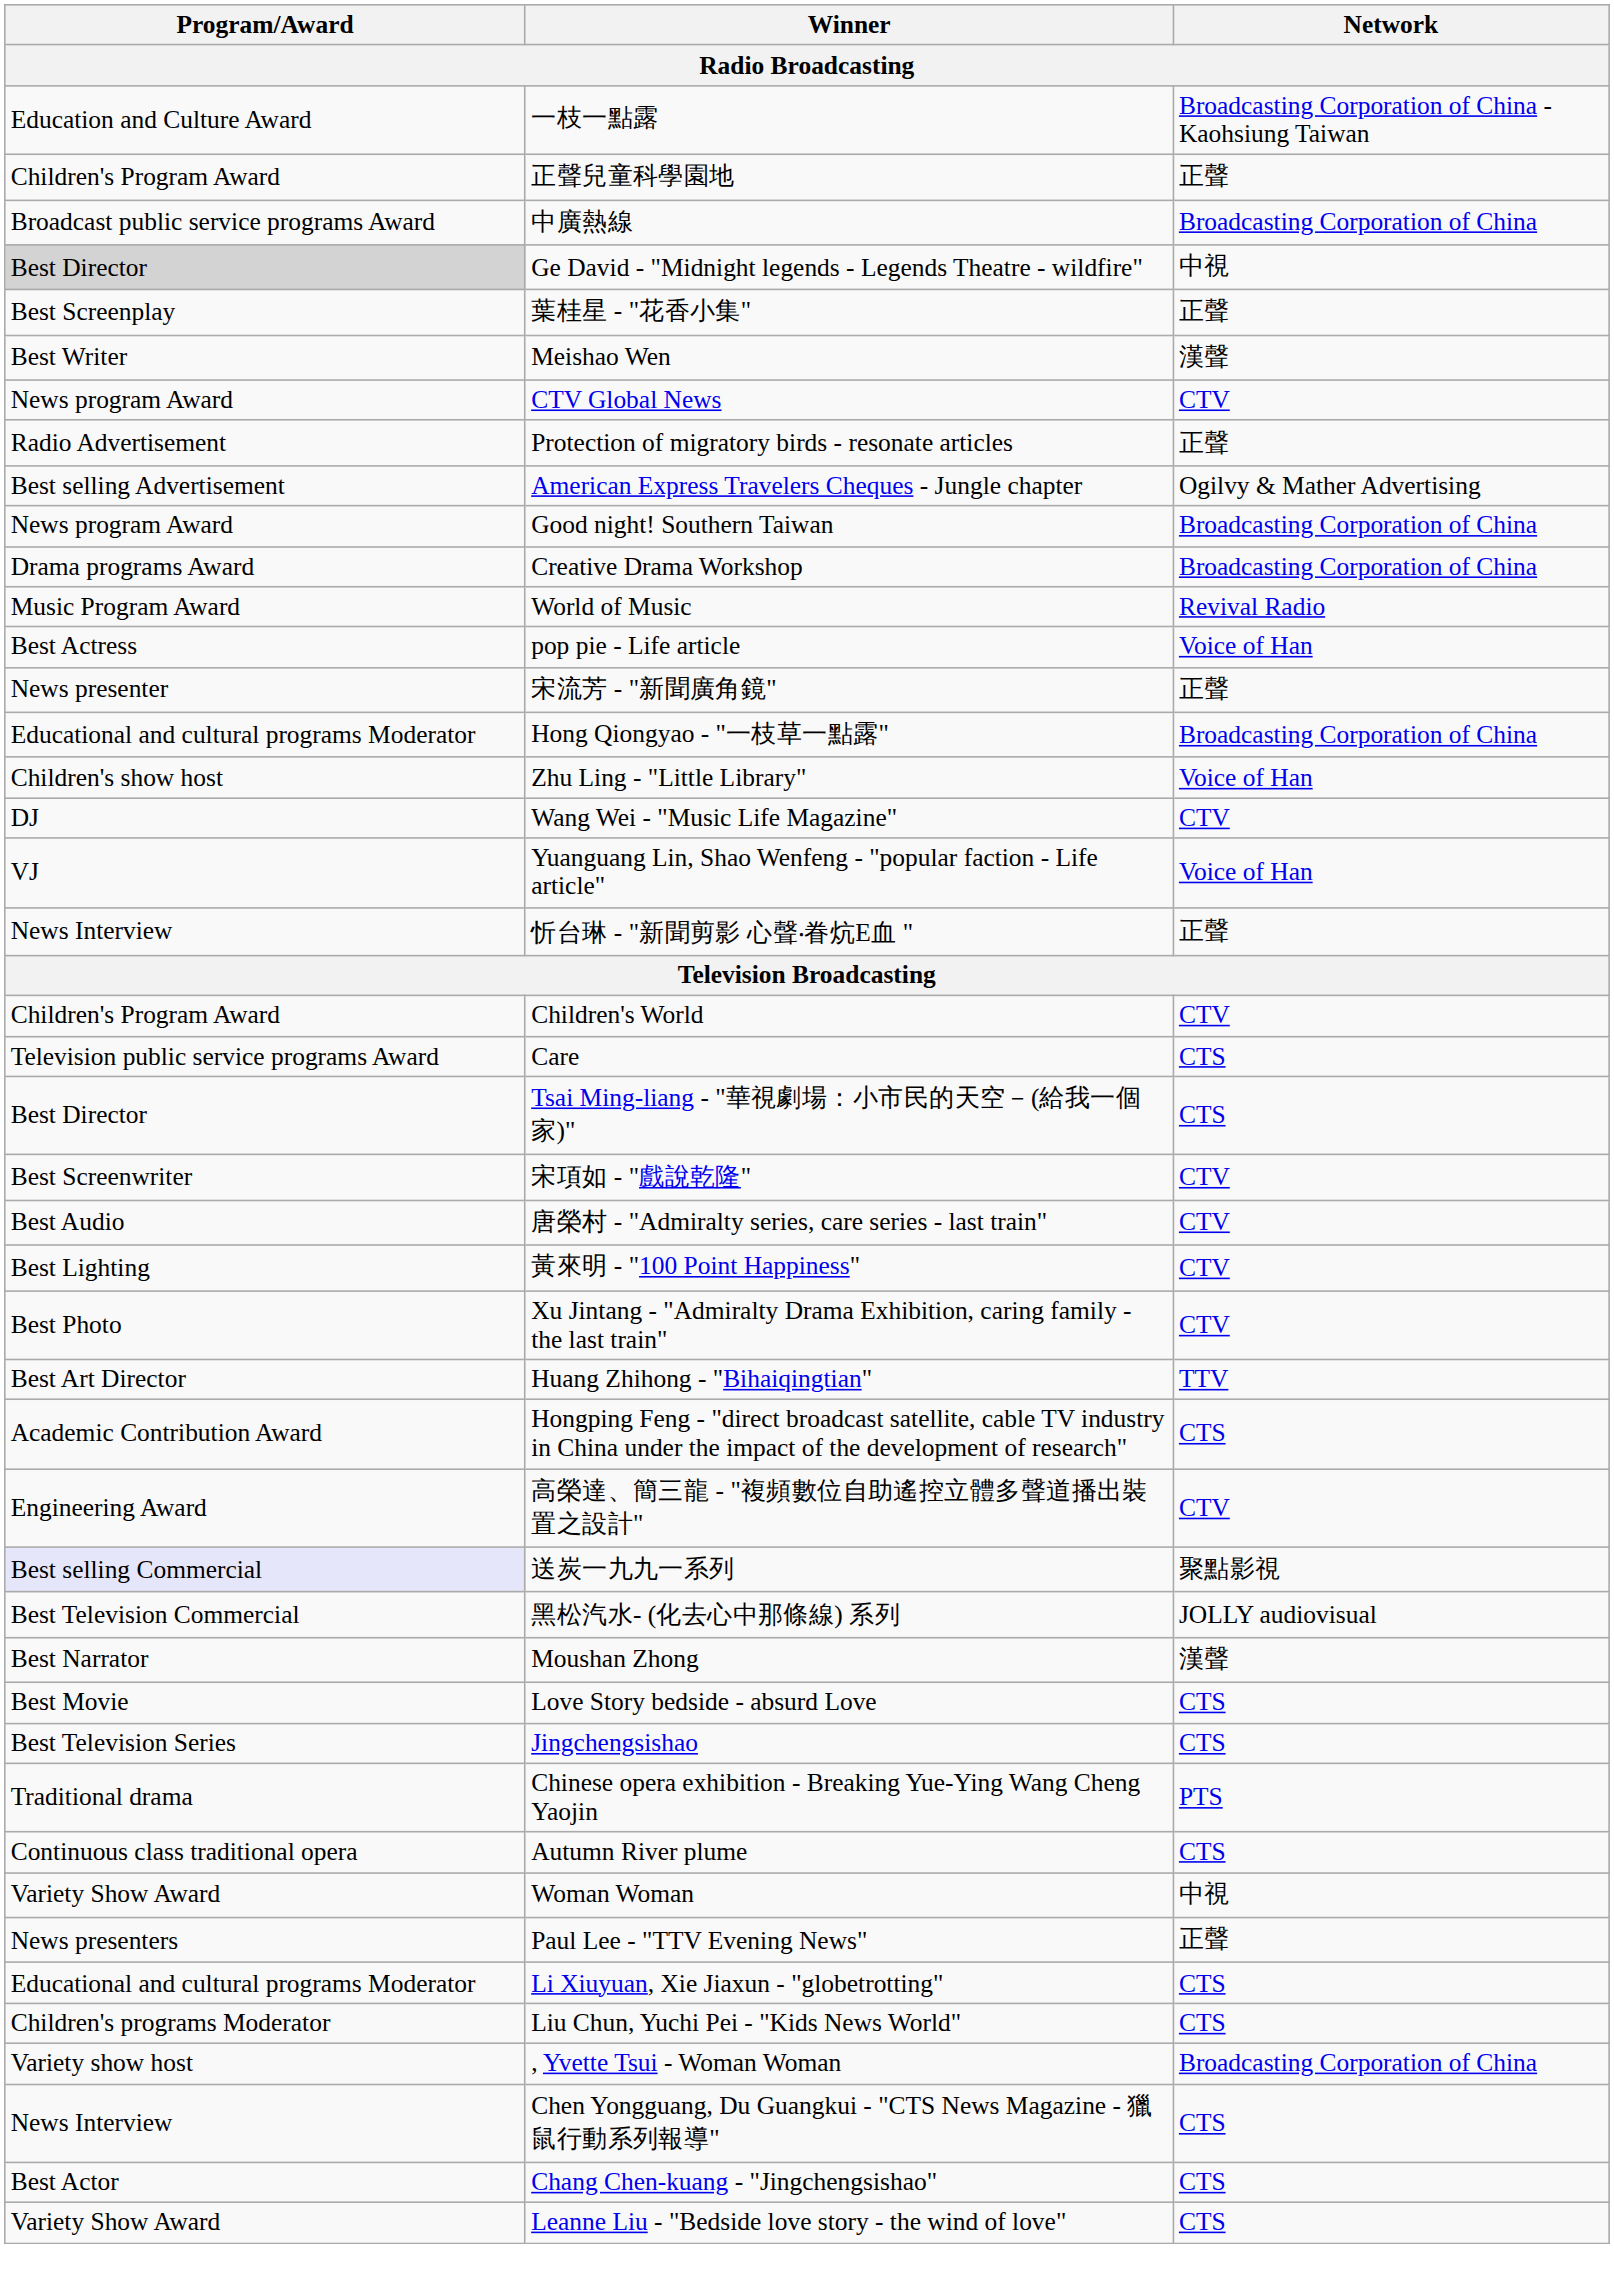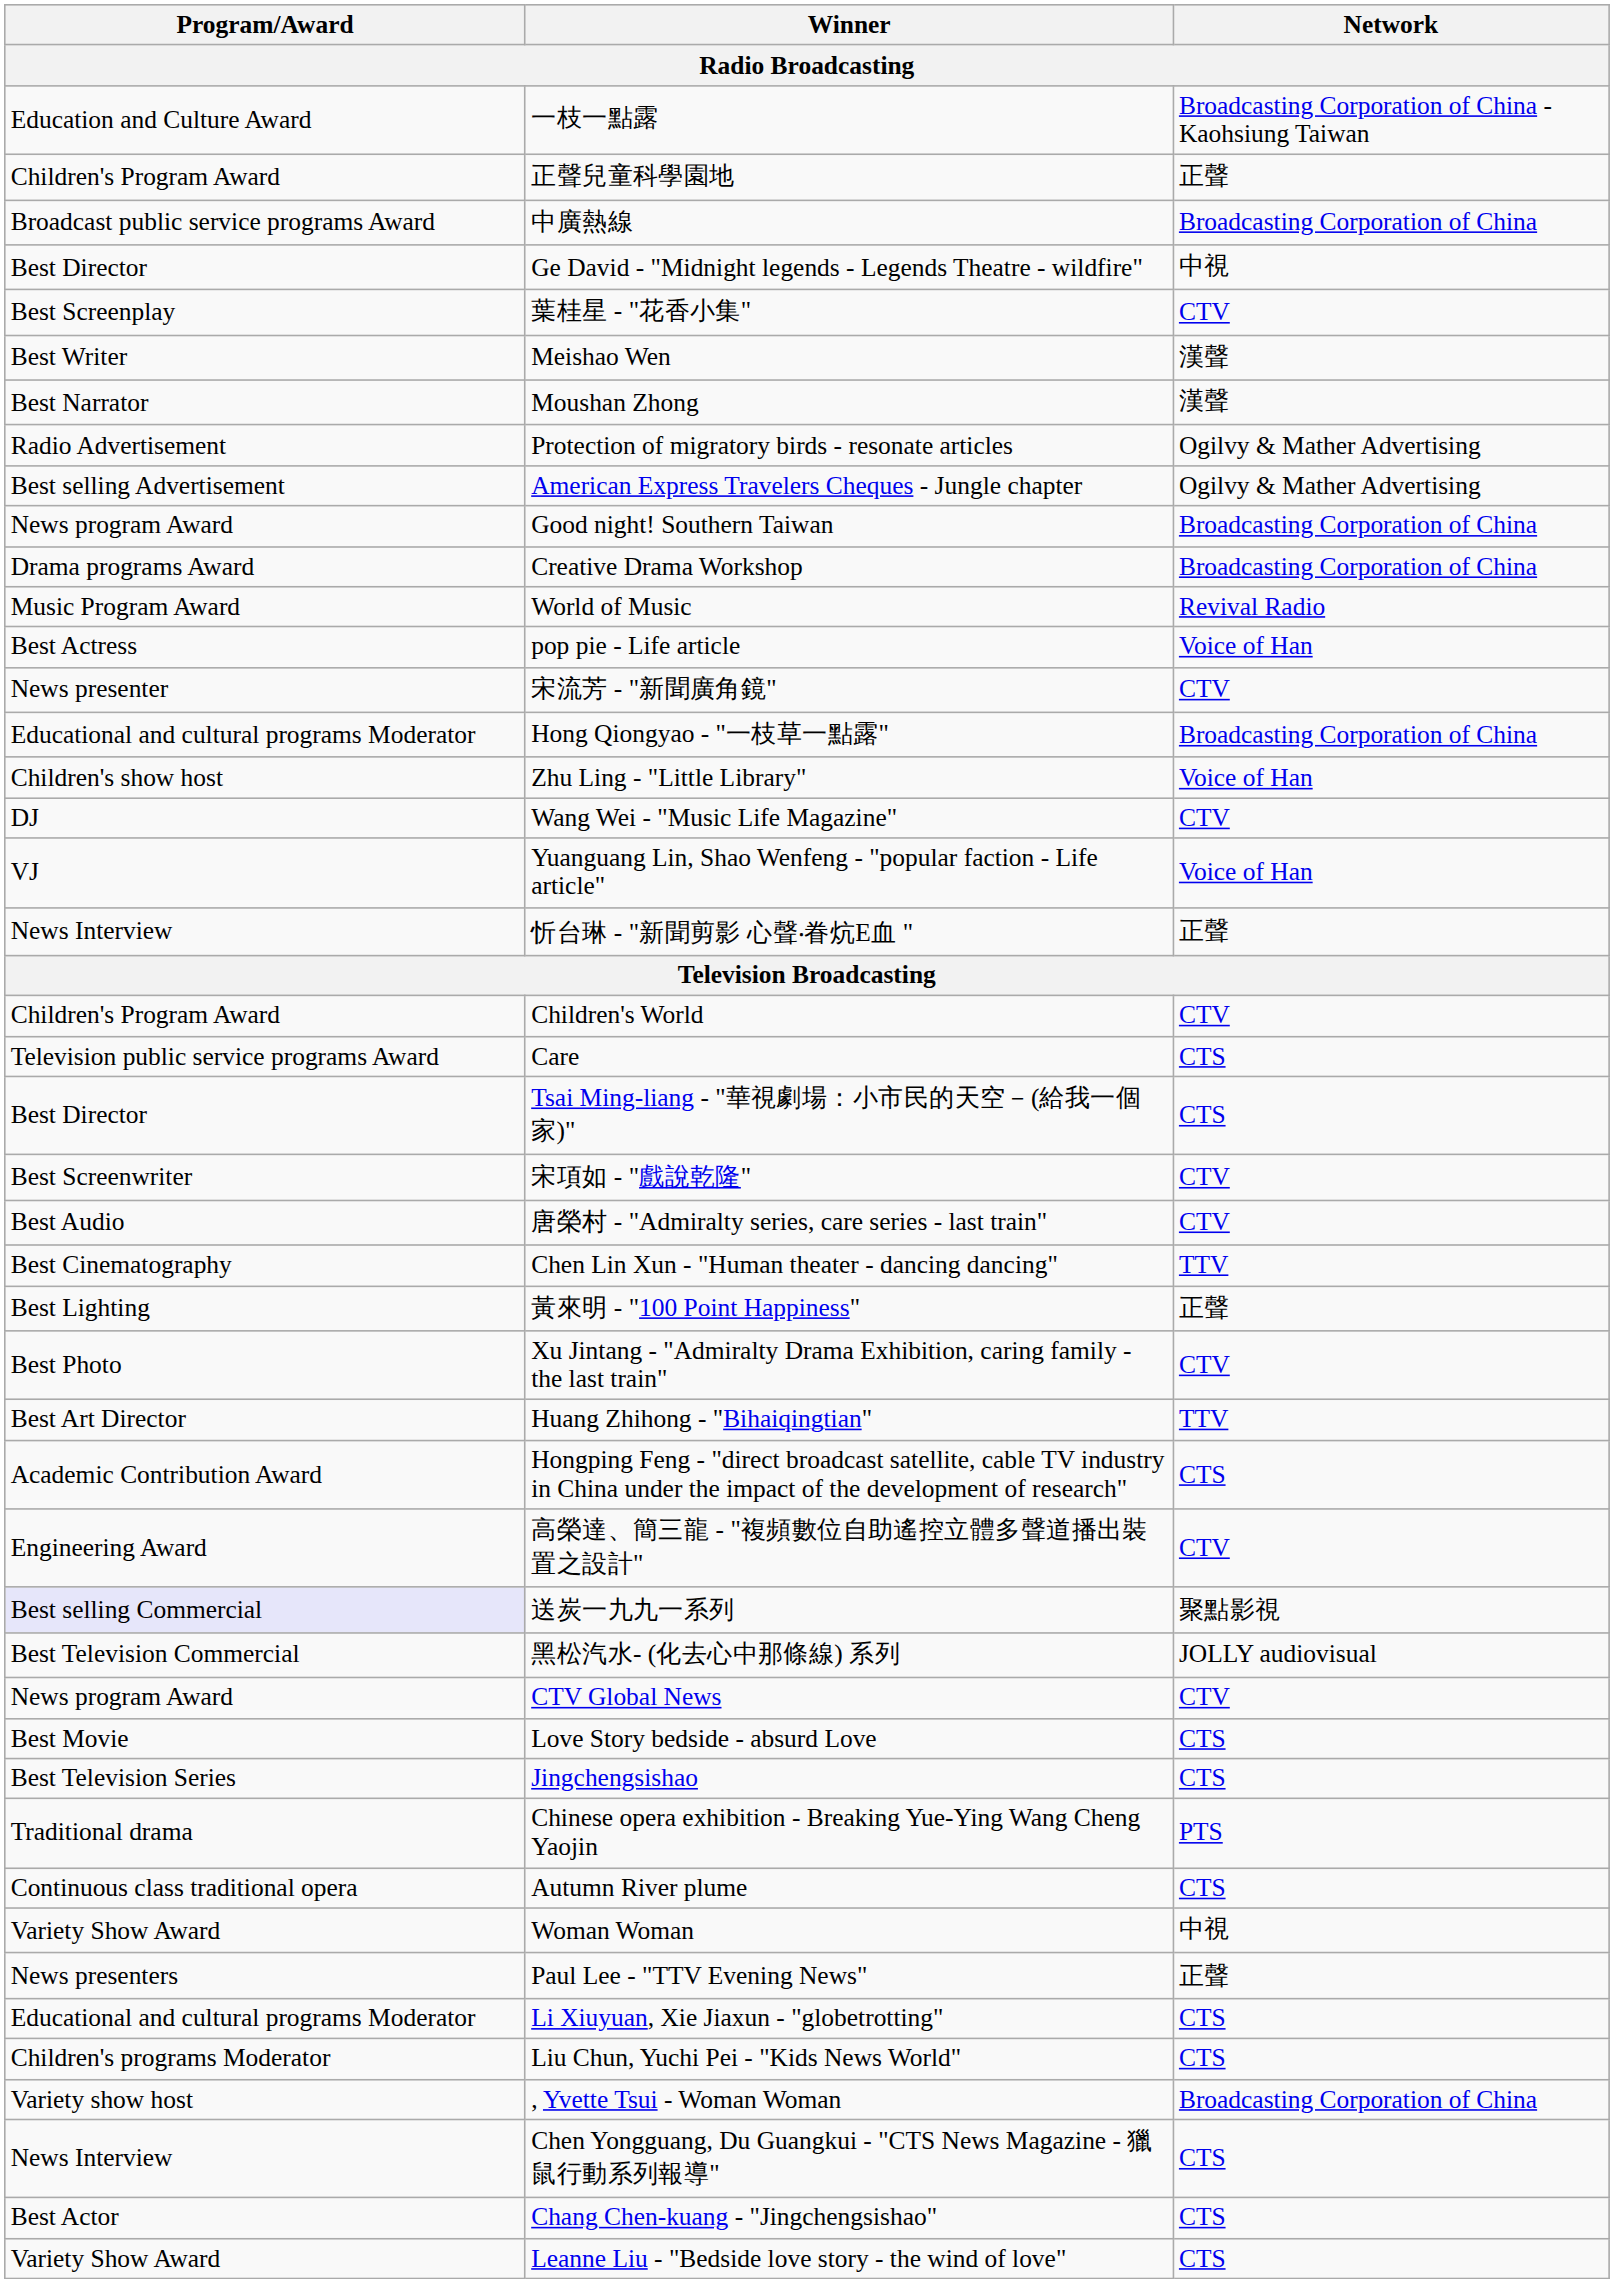 <table class="wikitable">
 <tr>
 <th style="width:240pt;">Program/Award</th>
 <th style="width:300pt;">Winner</th>
 <th style="width:200pt;">Network</th>
 </tr>
 <tr>
 <th colspan=3 style="text-align:center" style="background:LightSteelBlue;">Radio Broadcasting</th>
 </tr>
 <tr>
 <td>Education and Culture Award</td>
 <td>一枝一點露</td>
 <td><a href='#'>Broadcasting Corporation of China</a> - Kaohsiung Taiwan</td>
 </tr>
 <tr>
 <td>Children's Program Award</td>
 <td>正聲兒童科學園地</td>
 <td>正聲</td>
 </tr>
 <tr>
 <td>Broadcast public service programs Award</td>
 <td>中廣熱線</td>
 <td><a href='#'>Broadcasting Corporation of China</a></td>
 </tr>
 <tr>
-<td style="background: lightgrey;">Best Director</td>
+<td>Best Director</td>
 <td>Ge David - "Midnight legends - Legends Theatre - wildfire"</td>
 <td>中視</td>
 </tr>
 <tr>
 <td>Best Screenplay</td>
 <td>葉桂星 - "花香小集"</td>
-<td>正聲</td>
+<td><a href='#'>CTV</a></td>
 </tr>
 <tr>
 <td>Best Writer</td>
 <td>Meishao Wen</td>
 <td>漢聲</td>
 </tr>
 <tr>
-<td>News program Award</td>
-<td><a href='#'>CTV Global News</a></td>
-<td><a href='#'>CTV</a></td>
+<td>Best Narrator</td>
+<td>Moushan Zhong</td>
+<td>漢聲</td>
 </tr>
 <tr>
 <td>Radio Advertisement</td>
 <td>Protection of migratory birds - resonate articles</td>
-<td>正聲</td>
+<td>Ogilvy & Mather Advertising</td>
 </tr>
 <tr>
 <td>Best selling Advertisement</td>
 <td><a href='#'>American Express Travelers Cheques</a> - Jungle chapter</td>
 <td>Ogilvy & Mather Advertising</td>
 </tr>
 <tr>
 <td>News program Award</td>
 <td>Good night! Southern Taiwan</td>
 <td><a href='#'>Broadcasting Corporation of China</a></td>
 </tr>
 <tr>
 <td>Drama programs Award</td>
 <td>Creative Drama Workshop</td>
 <td><a href='#'>Broadcasting Corporation of China</a></td>
 </tr>
 <tr>
 <td>Music Program Award</td>
 <td>World of Music</td>
 <td><a href='#'>Revival Radio</a></td>
 </tr>
 <tr>
 <td>Best Actress</td>
 <td>pop pie - Life article</td>
 <td><a href='#'>Voice of Han</a></td>
 </tr>
 <tr>
 <td>News presenter</td>
 <td>宋流芳 - "新聞廣角鏡"</td>
-<td>正聲</td>
+<td><a href='#'>CTV</a></td>
 </tr>
 <tr>
 <td>Educational and cultural programs Moderator</td>
 <td>Hong Qiongyao - "一枝草一點露"</td>
 <td><a href='#'>Broadcasting Corporation of China</a></td>
 </tr>
 <tr>
 <td>Children's show host</td>
 <td>Zhu Ling - "Little Library"</td>
 <td><a href='#'>Voice of Han</a></td>
 </tr>
 <tr>
 <td>DJ</td>
 <td>Wang Wei - "Music Life Magazine"</td>
 <td><a href='#'>CTV</a></td>
 </tr>
 <tr>
 <td>VJ</td>
 <td>Yuanguang Lin, Shao Wenfeng - "popular faction - Life article"</td>
 <td><a href='#'>Voice of Han</a></td>
 </tr>
 <tr>
 <td>News Interview</td>
 <td>忻台琳 - "新聞剪影 心聲‧眷炕E血 "</td>
 <td>正聲</td>
 </tr>
 <tr>
 <th colspan=3 style="text-align:center" style="background:LightSteelBlue;">Television Broadcasting</th>
 </tr>
 <tr>
 <td>Children's Program Award</td>
 <td>Children's World</td>
 <td><a href='#'>CTV</a></td>
 </tr>
 <tr>
 <td>Television public service programs Award</td>
 <td>Care</td>
 <td><a href='#'>CTS</a></td>
 </tr>
 <tr>
 <td>Best Director</td>
 <td><a href='#'>Tsai Ming-liang</a> - "華視劇場：小市民的天空－(給我一個家)"</td>
 <td><a href='#'>CTS</a></td>
 </tr>
 <tr>
 <td>Best Screenwriter</td>
 <td>宋項如 - "<a href='#'>戲說乾隆</a>"</td>
 <td><a href='#'>CTV</a></td>
 </tr>
 <tr>
 <td>Best Audio</td>
 <td>唐榮村 - "Admiralty series, care series - last train"</td>
 <td><a href='#'>CTV</a></td>
 </tr>
 <tr>
+<td>Best Cinematography</td>
+<td>Chen Lin Xun - "Human theater - dancing dancing"</td>
+<td><a href='#'>TTV</a></td>
+</tr>
+<tr>
 <td>Best Lighting</td>
 <td>黃來明 - "<a href='#'>100 Point Happiness</a>"</td>
-<td><a href='#'>CTV</a></td>
+<td>正聲</td>
 </tr>
 <tr>
 <td>Best Photo</td>
 <td>Xu Jintang - "Admiralty Drama Exhibition, caring family - the last train"</td>
 <td><a href='#'>CTV</a></td>
 </tr>
 <tr>
 <td>Best Art Director</td>
 <td>Huang Zhihong - "<a href='#'>Bihaiqingtian</a>"</td>
 <td><a href='#'>TTV</a></td>
 </tr>
 <tr>
 <td>Academic Contribution Award</td>
 <td>Hongping Feng - "direct broadcast satellite, cable TV industry in China under the impact of the development of research"</td>
 <td><a href='#'>CTS</a></td>
 </tr>
 <tr>
 <td>Engineering Award</td>
 <td>高榮達、簡三龍 - "複頻數位自助遙控立體多聲道播出裝置之設計"</td>
 <td><a href='#'>CTV</a></td>
 </tr>
 <tr>
 <td style="background: lavender;">Best selling Commercial</td>
 <td>送炭一九九一系列</td>
 <td>聚點影視</td>
 </tr>
 <tr>
 <td>Best Television Commercial</td>
 <td>黑松汽水- (化去心中那條線) 系列</td>
 <td>JOLLY audiovisual</td>
 </tr>
 <tr>
-<td>Best Narrator</td>
-<td>Moushan Zhong</td>
-<td>漢聲</td>
+<td>News program Award</td>
+<td><a href='#'>CTV Global News</a></td>
+<td><a href='#'>CTV</a></td>
 </tr>
 <tr>
 <td>Best Movie</td>
 <td>Love Story bedside - absurd Love</td>
 <td><a href='#'>CTS</a></td>
 </tr>
 <tr>
 <td>Best Television Series</td>
 <td><a href='#'>Jingchengsishao</a></td>
 <td><a href='#'>CTS</a></td>
 </tr>
 <tr>
 <td>Traditional drama</td>
 <td>Chinese opera exhibition - Breaking Yue-Ying Wang Cheng Yaojin</td>
 <td><a href='#'>PTS</a></td>
 </tr>
 <tr>
 <td>Continuous class traditional opera</td>
 <td>Autumn River plume</td>
 <td><a href='#'>CTS</a></td>
 </tr>
 <tr>
 <td>Variety Show Award</td>
 <td>Woman Woman</td>
 <td>中視</td>
 </tr>
 <tr>
 <td>News presenters</td>
 <td>Paul Lee - "TTV Evening News"</td>
 <td>正聲</td>
 </tr>
 <tr>
 <td>Educational and cultural programs Moderator</td>
 <td><a href='#'>Li Xiuyuan</a>, Xie Jiaxun - "globetrotting"</td>
 <td><a href='#'>CTS</a></td>
 </tr>
 <tr>
 <td>Children's programs Moderator</td>
 <td>Liu Chun, Yuchi Pei - "Kids News World"</td>
 <td><a href='#'>CTS</a></td>
 </tr>
 <tr>
 <td>Variety show host</td>
 <td>, <a href='#'>Yvette Tsui</a> - Woman Woman</td>
 <td><a href='#'>Broadcasting Corporation of China</a></td>
 </tr>
 <tr>
 <td>News Interview</td>
 <td>Chen Yongguang, Du Guangkui - "CTS News Magazine - 獵鼠行動系列報導"</td>
 <td><a href='#'>CTS</a></td>
 </tr>
 <tr>
 <td>Best Actor</td>
 <td><a href='#'>Chang Chen-kuang</a> - "Jingchengsishao"</td>
 <td><a href='#'>CTS</a></td>
 </tr>
 <tr>
 <td>Variety Show Award</td>
 <td><a href='#'>Leanne Liu</a> - "Bedside love story - the wind of love"</td>
 <td><a href='#'>CTS</a></td>
 </tr>
 </table>
